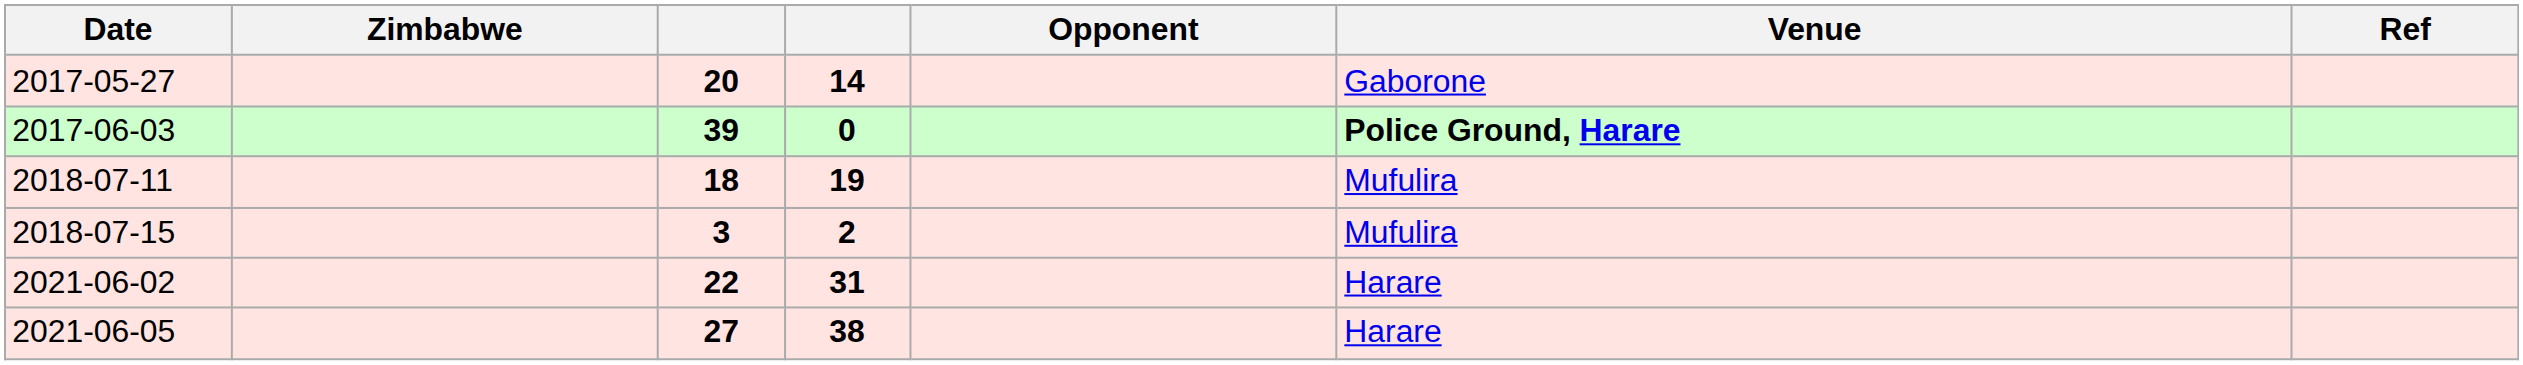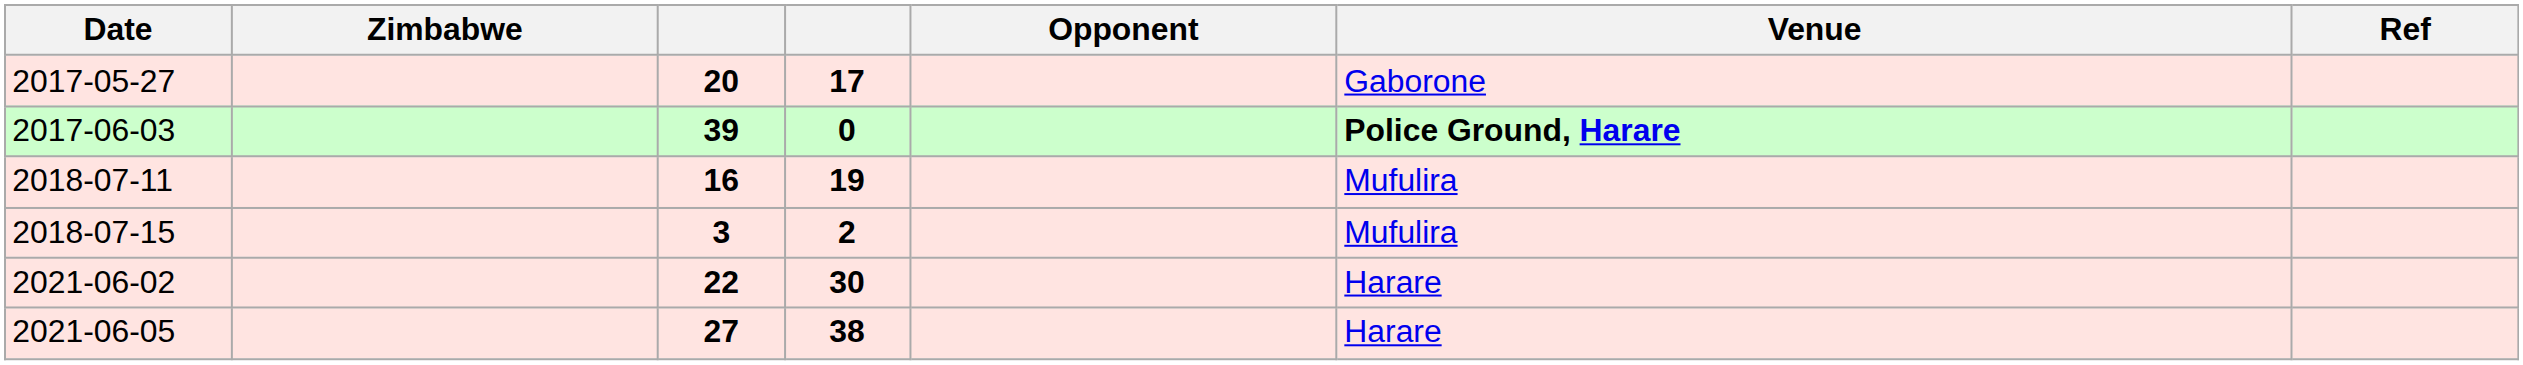 <table class="wikitable sortable" style="width:100%">
 <tr>
 <th style="width:9%">Date</th>
 <th style="width:17%">Zimbabwe</th>
 <th style="width:5%"></th>
 <th style="width:5%"></th>
 <th style="width:17%">Opponent</th>
 <th>Venue</th>
 <th style="width:9%">Ref</th>
 </tr>
 <tr bgcolor="FFE4E1">
 <td>2017-05-27</td>
 <td align="right"></td>
 <td align="center"><strong>20</strong></td>
-<td align="center"><strong>14</strong></td>
+<td align="center"><strong>17</strong></td>
 <td></td>
 <td><a href='#'>Gaborone</a></td>
 <td></td>
 </tr>
 <tr bgcolor="#ccffcc">
 <td>2017-06-03</td>
 <td align="right"></td>
 <td align="center"><strong>39</strong></td>
 <td align="center"><strong>0</strong></td>
 <td></td>
 <td><strong>Police Ground, <a href='#'>Harare</a></strong></td>
 <td></td>
 </tr>
 <tr bgcolor="FFE4E1">
 <td>2018-07-11</td>
 <td align="right"></td>
-<td align="center"><strong>18</strong></td>
+<td align="center"><strong>16</strong></td>
 <td align="center"><strong>19</strong></td>
 <td></td>
 <td><a href='#'>Mufulira</a></td>
 <td></td>
 </tr>
 <tr bgcolor="FFE4E1">
 <td>2018-07-15</td>
 <td align="right"></td>
 <td align="center"><strong>3</strong></td>
 <td align="center"><strong>2</strong></td>
 <td></td>
 <td><a href='#'>Mufulira</a></td>
 <td></td>
 </tr>
 <tr bgcolor="FFE4E1">
 <td>2021-06-02</td>
 <td align="right"></td>
 <td align="center"><strong>22</strong></td>
-<td align="center"><strong>31</strong></td>
+<td align="center"><strong>30</strong></td>
 <td></td>
 <td><a href='#'>Harare</a></td>
 <td></td>
 </tr>
 <tr bgcolor="FFE4E1">
 <td>2021-06-05</td>
 <td align="right"></td>
 <td align="center"><strong>27</strong></td>
 <td align="center"><strong>38</strong></td>
 <td></td>
 <td><a href='#'>Harare</a></td>
 <td></td>
 </tr>
 </table>
